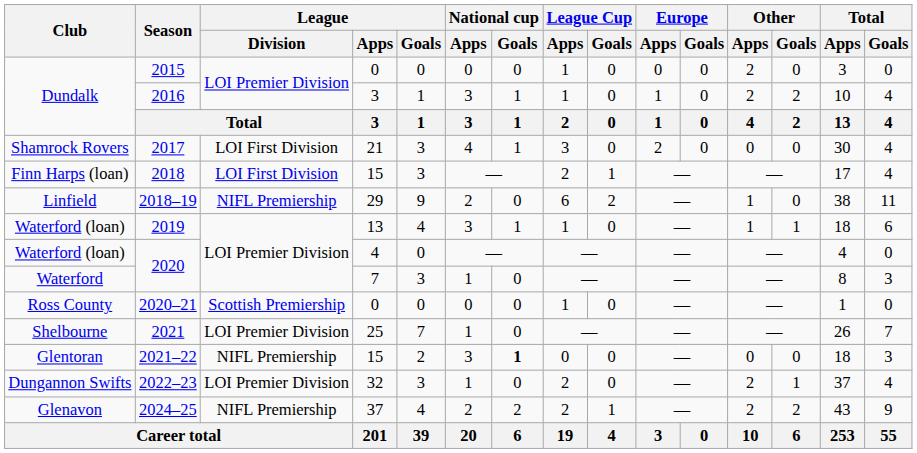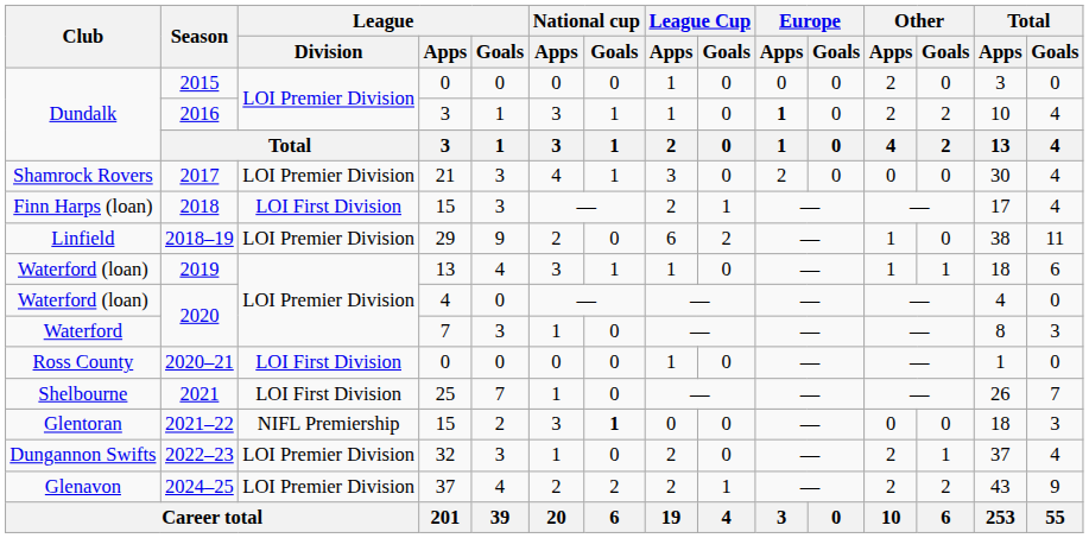 <table class="wikitable" style="text-align:center">
 <tr>
 <th rowspan="2">Club</th>
 <th rowspan="2">Season</th>
 <th colspan="3">League</th>
 <th colspan="2">National cup</th>
 <th colspan="2"><a href='#'>League Cup</a></th>
 <th colspan="2"><a href='#'>Europe</a></th>
 <th colspan="2">Other</th>
 <th colspan="2">Total</th>
 </tr>
 <tr>
 <th>Division</th>
 <th>Apps</th>
 <th>Goals</th>
 <th>Apps</th>
 <th>Goals</th>
 <th>Apps</th>
 <th>Goals</th>
 <th>Apps</th>
 <th>Goals</th>
 <th>Apps</th>
 <th>Goals</th>
 <th>Apps</th>
 <th>Goals</th>
 </tr>
 <tr>
 <td rowspan="3"><a href='#'>Dundalk</a></td>
 <td><a href='#'>2015</a></td>
 <td rowspan="2"><a href='#'>LOI Premier Division</a></td>
 <td>0</td>
 <td>0</td>
 <td>0</td>
 <td>0</td>
 <td>1</td>
 <td>0</td>
 <td>0</td>
 <td>0</td>
 <td>2</td>
 <td>0</td>
 <td>3</td>
 <td>0</td>
 </tr>
 <tr>
 <td><a href='#'>2016</a></td>
 <td>3</td>
 <td>1</td>
 <td>3</td>
 <td>1</td>
 <td>1</td>
 <td>0</td>
-<td>1</td>
+<td><strong>1</strong></td>
 <td>0</td>
 <td>2</td>
 <td>2</td>
 <td>10</td>
 <td>4</td>
 </tr>
 <tr>
 <th colspan="2">Total</th>
 <th>3</th>
 <th>1</th>
 <th>3</th>
 <th>1</th>
 <th>2</th>
 <th>0</th>
 <th>1</th>
 <th>0</th>
 <th>4</th>
 <th>2</th>
 <th>13</th>
 <th>4</th>
 </tr>
 <tr>
 <td><a href='#'>Shamrock Rovers</a></td>
 <td><a href='#'>2017</a></td>
-<td>LOI First Division</td>
+<td>LOI Premier Division</td>
 <td>21</td>
 <td>3</td>
 <td>4</td>
 <td>1</td>
 <td>3</td>
 <td>0</td>
 <td>2</td>
 <td>0</td>
 <td>0</td>
 <td>0</td>
 <td>30</td>
 <td>4</td>
 </tr>
 <tr>
 <td><a href='#'>Finn Harps</a> (loan)</td>
 <td><a href='#'>2018</a></td>
 <td><a href='#'>LOI First Division</a></td>
 <td>15</td>
 <td>3</td>
 <td colspan="2">—</td>
 <td>2</td>
 <td>1</td>
 <td colspan="2">—</td>
 <td colspan="2">—</td>
 <td>17</td>
 <td>4</td>
 </tr>
 <tr>
 <td><a href='#'>Linfield</a></td>
 <td><a href='#'>2018–19</a></td>
-<td><a href='#'>NIFL Premiership</a></td>
+<td>LOI Premier Division</td>
 <td>29</td>
 <td>9</td>
 <td>2</td>
 <td>0</td>
 <td>6</td>
 <td>2</td>
 <td colspan="2">—</td>
 <td>1</td>
 <td>0</td>
 <td>38</td>
 <td>11</td>
 </tr>
 <tr>
 <td><a href='#'>Waterford</a> (loan)</td>
 <td><a href='#'>2019</a></td>
 <td rowspan="3">LOI Premier Division</td>
 <td>13</td>
 <td>4</td>
 <td>3</td>
 <td>1</td>
 <td>1</td>
 <td>0</td>
 <td colspan="2">—</td>
 <td>1</td>
 <td>1</td>
 <td>18</td>
 <td>6</td>
 </tr>
 <tr>
 <td><a href='#'>Waterford</a> (loan)</td>
 <td rowspan="2"><a href='#'>2020</a></td>
 <td>4</td>
 <td>0</td>
 <td colspan="2">—</td>
 <td colspan="2">—</td>
 <td colspan="2">—</td>
 <td colspan="2">—</td>
 <td>4</td>
 <td>0</td>
 </tr>
 <tr>
 <td><a href='#'>Waterford</a></td>
 <td>7</td>
 <td>3</td>
 <td>1</td>
 <td>0</td>
 <td colspan="2">—</td>
 <td colspan="2">—</td>
 <td colspan="2">—</td>
 <td>8</td>
 <td>3</td>
 </tr>
 <tr>
 <td><a href='#'>Ross County</a></td>
 <td><a href='#'>2020–21</a></td>
-<td><a href='#'>Scottish Premiership</a></td>
+<td><a href='#'>LOI First Division</a></td>
 <td>0</td>
 <td>0</td>
 <td>0</td>
 <td>0</td>
 <td>1</td>
 <td>0</td>
 <td colspan="2">—</td>
 <td colspan="2">—</td>
 <td>1</td>
 <td>0</td>
 </tr>
 <tr>
 <td><a href='#'>Shelbourne</a></td>
 <td><a href='#'>2021</a></td>
-<td>LOI Premier Division</td>
+<td>LOI First Division</td>
 <td>25</td>
 <td>7</td>
 <td>1</td>
 <td>0</td>
 <td colspan="2">—</td>
 <td colspan="2">—</td>
 <td colspan="2">—</td>
 <td>26</td>
 <td>7</td>
 </tr>
 <tr>
 <td><a href='#'>Glentoran</a></td>
 <td><a href='#'>2021–22</a></td>
 <td>NIFL Premiership</td>
 <td>15</td>
 <td>2</td>
 <td>3</td>
 <td><strong>1</strong></td>
 <td>0</td>
 <td>0</td>
 <td colspan="2">—</td>
 <td>0</td>
 <td>0</td>
 <td>18</td>
 <td>3</td>
 </tr>
 <tr>
 <td><a href='#'>Dungannon Swifts</a></td>
 <td><a href='#'>2022–23</a></td>
 <td>LOI Premier Division</td>
 <td>32</td>
 <td>3</td>
 <td>1</td>
 <td>0</td>
 <td>2</td>
 <td>0</td>
 <td colspan="2">—</td>
 <td>2</td>
 <td>1</td>
 <td>37</td>
 <td>4</td>
 </tr>
 <tr>
 <td><a href='#'>Glenavon</a></td>
 <td><a href='#'>2024–25</a></td>
-<td>NIFL Premiership</td>
+<td>LOI Premier Division</td>
 <td>37</td>
 <td>4</td>
 <td>2</td>
 <td>2</td>
 <td>2</td>
 <td>1</td>
 <td colspan="2">—</td>
 <td>2</td>
 <td>2</td>
 <td>43</td>
 <td>9</td>
 </tr>
 <tr>
 <th colspan="3">Career total</th>
 <th>201</th>
 <th>39</th>
 <th>20</th>
 <th>6</th>
 <th>19</th>
 <th>4</th>
 <th>3</th>
 <th>0</th>
 <th>10</th>
 <th>6</th>
 <th>253</th>
 <th>55</th>
 </tr>
 </table>
